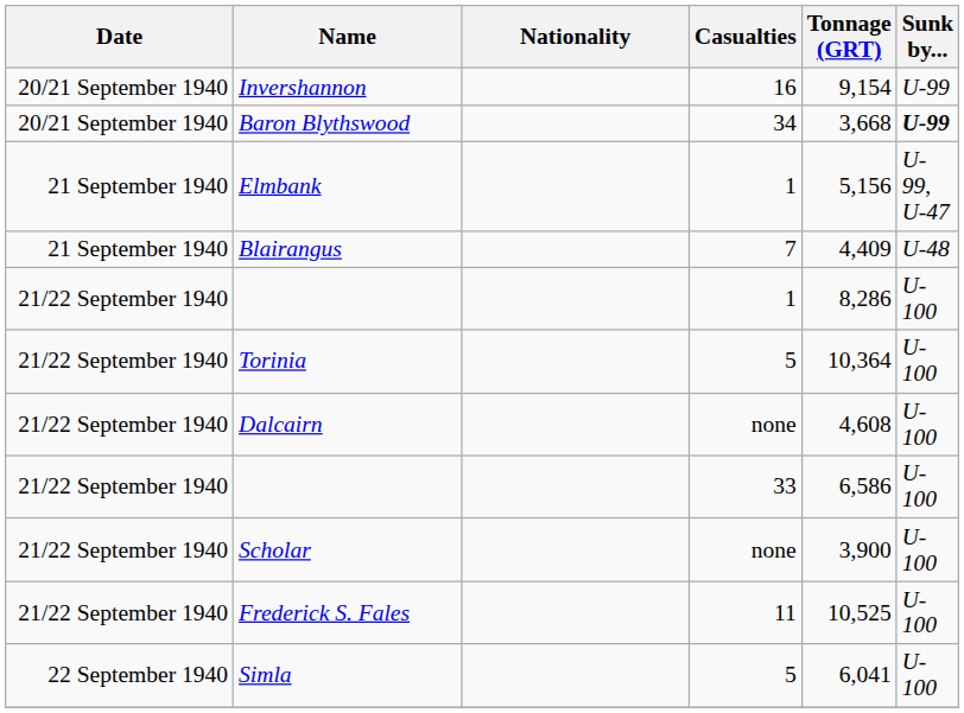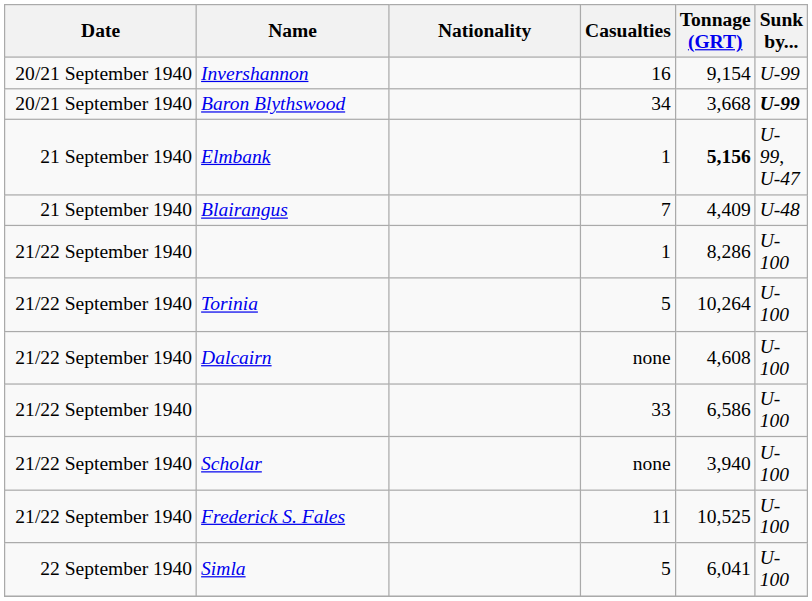 <table class="wikitable sortable">
 <tr>
 <th width="150px">Date</th>
 <th width="150px">Name</th>
 <th width="150px">Nationality</th>
 <th width="25px">Casualties</th>
 <th width="25px">Tonnage<br><a href='#'>(GRT)</a></th>
 <th width="30px">Sunk by...</th>
 </tr>
 <tr>
 <td align="right">20/21 September 1940</td>
 <td align="left"><em><a href='#'>Invershannon</a></em></td>
 <td align="left"></td>
 <td align="right">16</td>
 <td align="right">9,154</td>
 <td align="left"><em>U-99</em></td>
 </tr>
 <tr>
 <td align="right">20/21 September 1940</td>
 <td align="left"><em><a href='#'>Baron Blythswood</a></em></td>
 <td align="left"></td>
 <td align="right">34</td>
 <td align="right">3,668</td>
 <td align="left"><strong><em>U-99</em></strong></td>
 </tr>
 <tr>
 <td align="right">21 September 1940</td>
 <td align="left"><em><a href='#'>Elmbank</a></em></td>
 <td align="left"></td>
 <td align="right">1</td>
-<td align="right">5,156</td>
+<td align="right"><strong>5,156</strong></td>
 <td align="left"><em>U-99</em>, <em>U-47</em></td>
 </tr>
 <tr>
 <td align="right">21 September 1940</td>
 <td align="left"><em><a href='#'>Blairangus</a></em></td>
 <td align="left"></td>
 <td align="right">7</td>
 <td align="right">4,409</td>
 <td align="left"><em>U-48</em></td>
 </tr>
 <tr>
 <td align="right">21/22 September 1940</td>
 <td align="left"></td>
 <td align="left"></td>
 <td align="right">1</td>
 <td align="right">8,286</td>
 <td align="left"><em>U-100</em></td>
 </tr>
 <tr>
 <td align="right">21/22 September 1940</td>
 <td align="left"><em><a href='#'>Torinia</a></em></td>
 <td align="left"></td>
 <td align="right">5</td>
-<td align="right">10,364</td>
+<td align="right">10,264</td>
 <td align="left"><em>U-100</em></td>
 </tr>
 <tr>
 <td align="right">21/22 September 1940</td>
 <td align="left"><em><a href='#'>Dalcairn</a></em></td>
 <td align="left"></td>
 <td align="right">none</td>
 <td align="right">4,608</td>
 <td align="left"><em>U-100</em></td>
 </tr>
 <tr>
 <td align="right">21/22 September 1940</td>
 <td align="left"></td>
 <td align="left"></td>
 <td align="right">33</td>
 <td align="right">6,586</td>
 <td align="left"><em>U-100</em></td>
 </tr>
 <tr>
 <td align="right">21/22 September 1940</td>
 <td align="left"><em><a href='#'>Scholar</a></em></td>
 <td align="left"></td>
 <td align="right">none</td>
-<td align="right">3,900</td>
+<td align="right">3,940</td>
 <td align="left"><em>U-100</em></td>
 </tr>
 <tr>
 <td align="right">21/22 September 1940</td>
 <td align="left"><em><a href='#'>Frederick S. Fales</a></em></td>
 <td align="left"></td>
 <td align="right">11</td>
 <td align="right">10,525</td>
 <td align="left"><em>U-100</em></td>
 </tr>
 <tr>
 <td align="right">22 September 1940</td>
 <td align="left"><em><a href='#'>Simla</a></em></td>
 <td align="left"></td>
 <td align="right">5</td>
 <td align="right">6,041</td>
 <td align="left"><em>U-100</em></td>
 </tr>
 <tr>
 </tr>
 </table>
